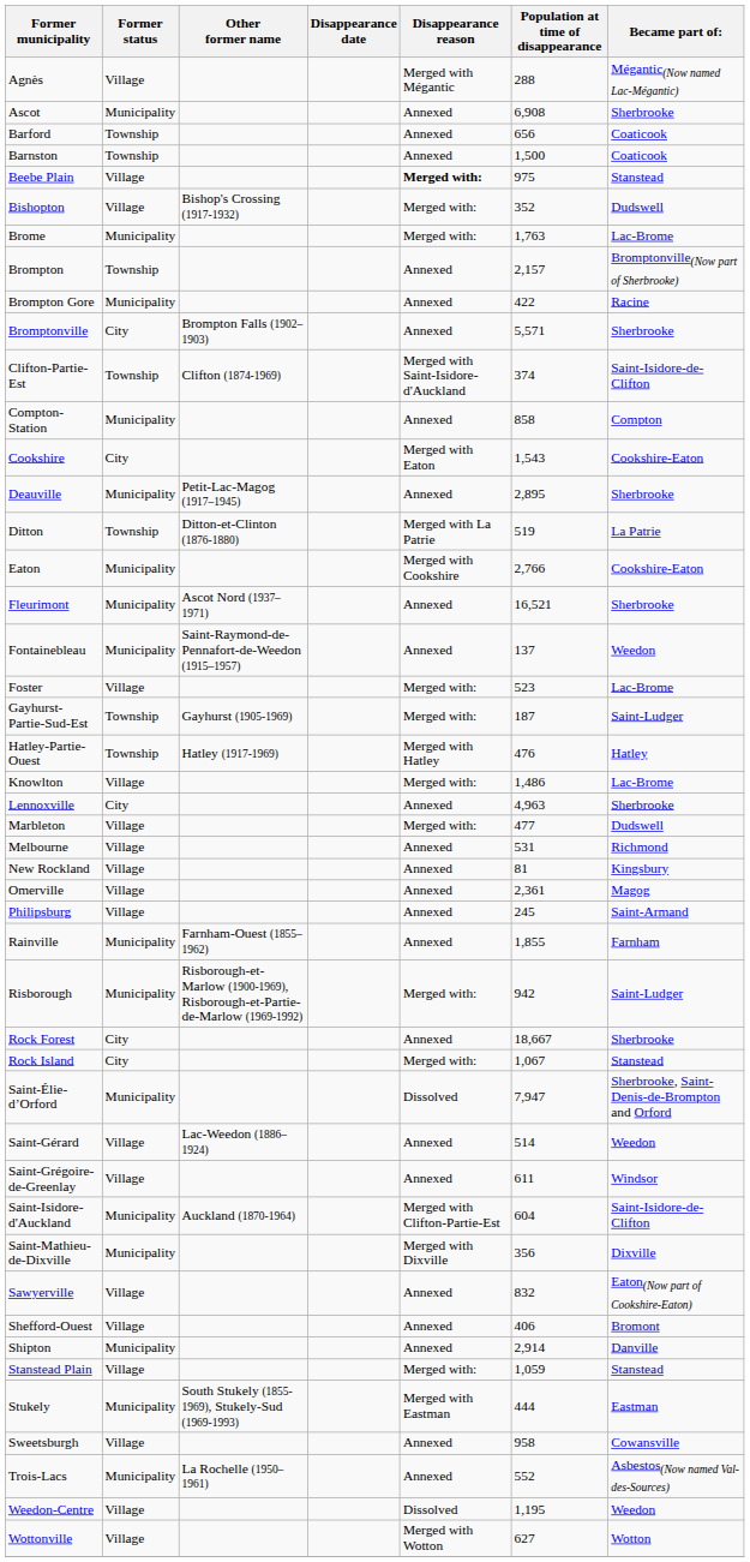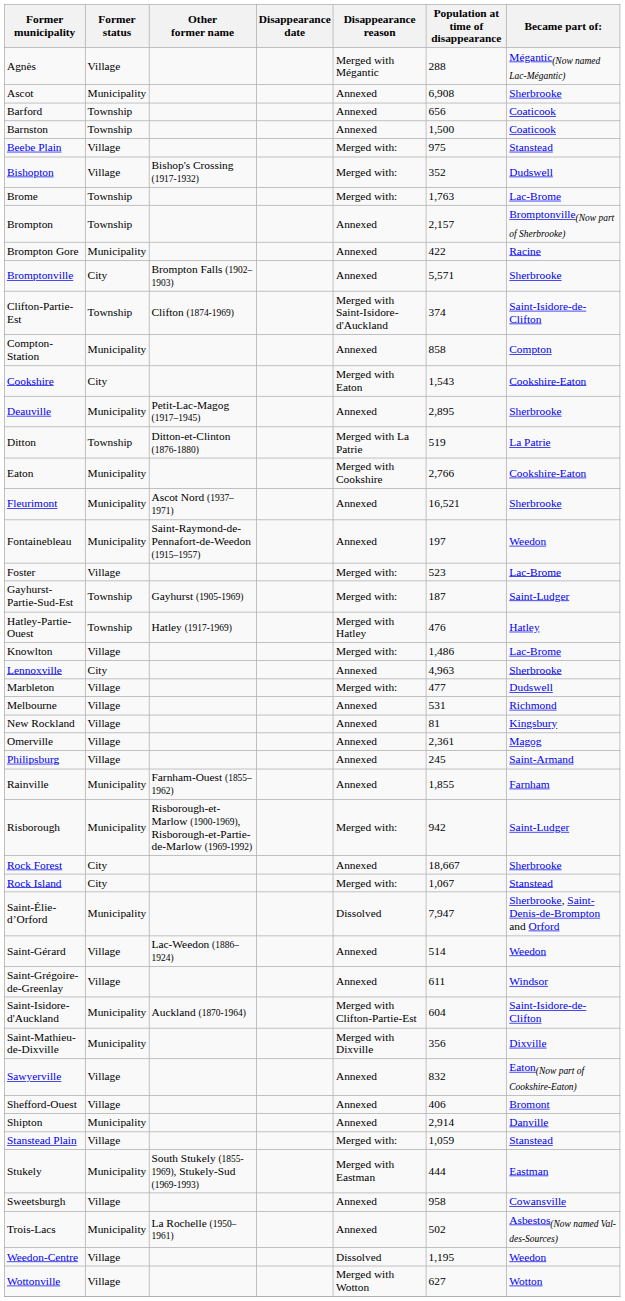 <table class="wikitable sortable">
 <tr>
 <th>Former<br>municipality</th>
 <th>Former<br>status</th>
 <th>Other<br>former name</th>
 <th>Disappearance<br>date</th>
 <th>Disappearance<br>reason</th>
 <th>Population at<br>time of disappearance</th>
 <th>Became part of:</th>
 </tr>
 <tr ->
 <td>Agnès</td>
 <td>Village</td>
 <td> </td>
 <td></td>
 <td>Merged with Mégantic</td>
 <td>288</td>
 <td><a href='#'>Mégantic</a><sub><em>(Now named Lac-Mégantic)</em></sub></td>
 </tr>
 <tr ->
 <td>Ascot</td>
 <td>Municipality</td>
 <td> </td>
 <td></td>
 <td>Annexed</td>
 <td>6,908</td>
 <td><a href='#'>Sherbrooke</a></td>
 </tr>
 <tr ->
 <td>Barford</td>
 <td>Township</td>
 <td> </td>
 <td></td>
 <td>Annexed</td>
 <td>656</td>
 <td><a href='#'>Coaticook</a></td>
 </tr>
 <tr ->
 <td>Barnston</td>
 <td>Township</td>
 <td> </td>
 <td></td>
 <td>Annexed</td>
 <td>1,500</td>
 <td><a href='#'>Coaticook</a></td>
 </tr>
 <tr ->
 <td><a href='#'>Beebe Plain</a></td>
 <td>Village</td>
 <td> </td>
 <td></td>
-<td><strong>Merged with: <br></strong></td>
+<td>Merged with: <br></td>
 <td>975</td>
 <td><a href='#'>Stanstead</a></td>
 </tr>
 <tr ->
 <td><a href='#'>Bishopton</a></td>
 <td>Village</td>
 <td>Bishop's Crossing <small>(1917-1932)</small></td>
 <td></td>
 <td>Merged with: <br></td>
 <td>352</td>
 <td><a href='#'>Dudswell</a></td>
 </tr>
 <tr ->
 <td>Brome</td>
-<td>Municipality</td>
+<td>Township</td>
 <td> </td>
 <td></td>
 <td>Merged with: <br></td>
 <td>1,763</td>
 <td><a href='#'>Lac-Brome</a></td>
 </tr>
 <tr ->
 <td>Brompton</td>
 <td>Township</td>
 <td> </td>
 <td></td>
 <td>Annexed</td>
 <td>2,157</td>
 <td><a href='#'>Bromptonville</a><sub><em>(Now part of Sherbrooke)</em></sub></td>
 </tr>
 <tr ->
 <td>Brompton Gore</td>
 <td>Municipality</td>
 <td> </td>
 <td></td>
 <td>Annexed</td>
 <td>422</td>
 <td><a href='#'>Racine</a></td>
 </tr>
 <tr ->
 <td><a href='#'>Bromptonville</a></td>
 <td>City</td>
 <td>Brompton Falls <small>(1902–1903)</small></td>
 <td></td>
 <td>Annexed</td>
 <td>5,571</td>
 <td><a href='#'>Sherbrooke</a></td>
 </tr>
 <tr ->
 <td>Clifton-Partie-Est</td>
 <td>Township</td>
 <td>Clifton <small>(1874-1969)</small></td>
 <td></td>
 <td>Merged with Saint-Isidore-d'Auckland</td>
 <td>374</td>
 <td><a href='#'>Saint-Isidore-de-Clifton</a></td>
 </tr>
 <tr ->
 <td>Compton-Station</td>
 <td>Municipality</td>
 <td> </td>
 <td></td>
 <td>Annexed</td>
 <td>858</td>
 <td><a href='#'>Compton</a></td>
 </tr>
 <tr ->
 <td><a href='#'>Cookshire</a></td>
 <td>City</td>
 <td> </td>
 <td></td>
 <td>Merged with Eaton</td>
 <td>1,543</td>
 <td><a href='#'>Cookshire-Eaton</a></td>
 </tr>
 <tr ->
 <td><a href='#'>Deauville</a></td>
 <td>Municipality</td>
 <td>Petit-Lac-Magog <small>(1917–1945)</small></td>
 <td></td>
 <td>Annexed</td>
 <td>2,895</td>
 <td><a href='#'>Sherbrooke</a></td>
 </tr>
 <tr ->
 <td>Ditton</td>
 <td>Township</td>
 <td>Ditton-et-Clinton <small>(1876-1880)</small></td>
 <td></td>
 <td>Merged with La Patrie</td>
 <td>519</td>
 <td><a href='#'>La Patrie</a></td>
 </tr>
 <tr ->
 <td>Eaton</td>
 <td>Municipality</td>
 <td> </td>
 <td></td>
 <td>Merged with Cookshire</td>
 <td>2,766</td>
 <td><a href='#'>Cookshire-Eaton</a></td>
 </tr>
 <tr ->
 <td><a href='#'>Fleurimont</a></td>
 <td>Municipality</td>
 <td>Ascot Nord <small>(1937–1971)</small></td>
 <td></td>
 <td>Annexed</td>
 <td>16,521</td>
 <td><a href='#'>Sherbrooke</a></td>
 </tr>
 <tr ->
 <td>Fontainebleau</td>
 <td>Municipality</td>
 <td>Saint-Raymond-de-Pennafort-de-Weedon <small>(1915–1957)</small></td>
 <td></td>
 <td>Annexed</td>
-<td>137</td>
+<td>197</td>
 <td><a href='#'>Weedon</a></td>
 </tr>
 <tr ->
 <td>Foster</td>
 <td>Village</td>
 <td> </td>
 <td></td>
 <td>Merged with: <br></td>
 <td>523</td>
 <td><a href='#'>Lac-Brome</a></td>
 </tr>
 <tr ->
 <td>Gayhurst-Partie-Sud-Est</td>
 <td>Township</td>
 <td>Gayhurst <small>(1905-1969)</small></td>
 <td></td>
 <td>Merged with: <br></td>
 <td>187</td>
 <td><a href='#'>Saint-Ludger</a></td>
 </tr>
 <tr ->
 <td>Hatley-Partie-Ouest</td>
 <td>Township</td>
 <td>Hatley <small>(1917-1969)</small></td>
 <td></td>
 <td>Merged with Hatley</td>
 <td>476</td>
 <td><a href='#'>Hatley</a></td>
 </tr>
 <tr ->
 <td>Knowlton</td>
 <td>Village</td>
 <td> </td>
 <td></td>
 <td>Merged with: <br></td>
 <td>1,486</td>
 <td><a href='#'>Lac-Brome</a></td>
 </tr>
 <tr ->
 <td><a href='#'>Lennoxville</a></td>
 <td>City</td>
 <td> </td>
 <td></td>
 <td>Annexed</td>
 <td>4,963</td>
 <td><a href='#'>Sherbrooke</a></td>
 </tr>
 <tr ->
 <td>Marbleton</td>
 <td>Village</td>
 <td> </td>
 <td></td>
 <td>Merged with: <br></td>
 <td>477</td>
 <td><a href='#'>Dudswell</a></td>
 </tr>
 <tr ->
 <td>Melbourne</td>
 <td>Village</td>
 <td> </td>
 <td></td>
 <td>Annexed</td>
 <td>531</td>
 <td><a href='#'>Richmond</a></td>
 </tr>
 <tr ->
 <td>New Rockland</td>
 <td>Village</td>
 <td> </td>
 <td></td>
 <td>Annexed</td>
 <td>81</td>
 <td><a href='#'>Kingsbury</a></td>
 </tr>
 <tr ->
 <td>Omerville</td>
 <td>Village</td>
 <td> </td>
 <td></td>
 <td>Annexed</td>
 <td>2,361</td>
 <td><a href='#'>Magog</a></td>
 </tr>
 <tr ->
 <td><a href='#'>Philipsburg</a></td>
 <td>Village</td>
 <td> </td>
 <td></td>
 <td>Annexed</td>
 <td>245</td>
 <td><a href='#'>Saint-Armand</a></td>
 </tr>
 <tr ->
 <td>Rainville</td>
 <td>Municipality</td>
 <td>Farnham-Ouest <small>(1855–1962)</small></td>
 <td></td>
 <td>Annexed</td>
 <td>1,855</td>
 <td><a href='#'>Farnham</a></td>
 </tr>
 <tr ->
 <td>Risborough</td>
 <td>Municipality</td>
 <td>Risborough-et-Marlow <small>(1900-1969)</small>, Risborough-et-Partie-de-Marlow <small>(1969-1992)</small></td>
 <td></td>
 <td>Merged with: <br></td>
 <td>942</td>
 <td><a href='#'>Saint-Ludger</a></td>
 </tr>
 <tr ->
 <td><a href='#'>Rock Forest</a></td>
 <td>City</td>
 <td> </td>
 <td></td>
 <td>Annexed</td>
 <td>18,667</td>
 <td><a href='#'>Sherbrooke</a></td>
 </tr>
 <tr ->
 <td><a href='#'>Rock Island</a></td>
 <td>City</td>
 <td> </td>
 <td></td>
 <td>Merged with: <br></td>
 <td>1,067</td>
 <td><a href='#'>Stanstead</a></td>
 </tr>
 <tr ->
 <td>Saint-Élie-d’Orford</td>
 <td>Municipality</td>
 <td> </td>
 <td></td>
 <td>Dissolved</td>
 <td>7,947</td>
 <td><a href='#'>Sherbrooke</a>, <a href='#'>Saint-Denis-de-Brompton</a> and <a href='#'>Orford</a></td>
 </tr>
 <tr ->
 <td>Saint-Gérard</td>
 <td>Village</td>
 <td>Lac-Weedon <small>(1886–1924)</small></td>
 <td></td>
 <td>Annexed</td>
 <td>514</td>
 <td><a href='#'>Weedon</a></td>
 </tr>
 <tr ->
 <td>Saint-Grégoire-de-Greenlay</td>
 <td>Village</td>
 <td> </td>
 <td></td>
 <td>Annexed</td>
 <td>611</td>
 <td><a href='#'>Windsor</a></td>
 </tr>
 <tr ->
 <td>Saint-Isidore-d'Auckland</td>
 <td>Municipality</td>
 <td>Auckland <small>(1870-1964)</small></td>
 <td></td>
 <td>Merged with Clifton-Partie-Est</td>
 <td>604</td>
 <td><a href='#'>Saint-Isidore-de-Clifton</a></td>
 </tr>
 <tr ->
 <td>Saint-Mathieu-de-Dixville</td>
 <td>Municipality</td>
 <td> </td>
 <td></td>
 <td>Merged with Dixville</td>
 <td>356</td>
 <td><a href='#'>Dixville</a></td>
 </tr>
 <tr ->
 <td><a href='#'>Sawyerville</a></td>
 <td>Village</td>
 <td> </td>
 <td></td>
 <td>Annexed</td>
 <td>832</td>
 <td><a href='#'>Eaton</a><sub><em>(Now part of Cookshire-Eaton)</em></sub></td>
 </tr>
 <tr ->
 <td>Shefford-Ouest</td>
 <td>Village</td>
 <td> </td>
 <td></td>
 <td>Annexed</td>
 <td>406</td>
 <td><a href='#'>Bromont</a></td>
 </tr>
 <tr ->
 <td>Shipton</td>
 <td>Municipality</td>
 <td> </td>
 <td></td>
 <td>Annexed</td>
 <td>2,914</td>
 <td><a href='#'>Danville</a></td>
 </tr>
 <tr ->
 <td><a href='#'>Stanstead Plain</a></td>
 <td>Village</td>
 <td> </td>
 <td></td>
 <td>Merged with: <br></td>
 <td>1,059</td>
 <td><a href='#'>Stanstead</a></td>
 </tr>
 <tr ->
 <td>Stukely</td>
 <td>Municipality</td>
 <td>South Stukely <small>(1855-1969)</small>, Stukely-Sud <small>(1969-1993)</small></td>
 <td></td>
 <td>Merged with Eastman</td>
 <td>444</td>
 <td><a href='#'>Eastman</a></td>
 </tr>
 <tr ->
 <td>Sweetsburgh</td>
 <td>Village</td>
 <td> </td>
 <td></td>
 <td>Annexed</td>
 <td>958</td>
 <td><a href='#'>Cowansville</a></td>
 </tr>
 <tr ->
 <td>Trois-Lacs</td>
 <td>Municipality</td>
 <td>La Rochelle <small>(1950–1961)</small></td>
 <td></td>
 <td>Annexed</td>
-<td>552</td>
+<td>502</td>
 <td><a href='#'>Asbestos</a><sub><em>(Now named Val-des-Sources)</em></sub></td>
 </tr>
 <tr ->
 <td><a href='#'>Weedon-Centre</a></td>
 <td>Village</td>
 <td> </td>
 <td></td>
 <td>Dissolved</td>
 <td>1,195</td>
 <td><a href='#'>Weedon</a></td>
 </tr>
 <tr ->
 <td><a href='#'>Wottonville</a></td>
 <td>Village</td>
 <td> </td>
 <td></td>
 <td>Merged with Wotton</td>
 <td>627</td>
 <td><a href='#'>Wotton</a></td>
 </tr>
 <tr ->
 </tr>
 </table>
